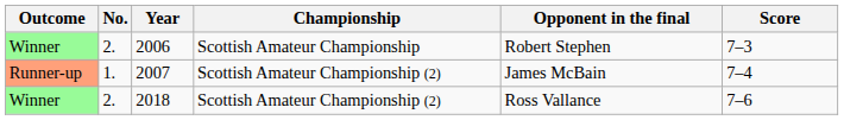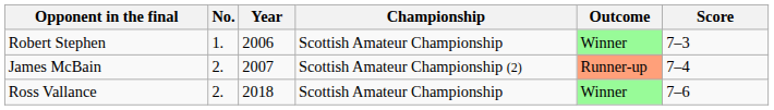 <table class="sortable wikitable">
 <tr>
-<th width="80">Outcome</th>
+<th width="200">Opponent in the final</th>
 <th width="20">No.</th>
 <th width="50">Year</th>
 <th width="280">Championship</th>
-<th width="200">Opponent in the final</th>
+<th width="80">Outcome</th>
 <th width="100">Score</th>
 </tr>
 <tr>
-<td style="background:#98fb98;">Winner</td>
-<td>2.</td>
+<td> Robert Stephen</td>
+<td>1.</td>
 <td>2006</td>
 <td>Scottish Amateur Championship</td>
-<td> Robert Stephen</td>
+<td style="background:#98fb98;">Winner</td>
 <td>7–3</td>
 </tr>
 <tr>
-<td style="background:#ffa07a;">Runner-up</td>
-<td>1.</td>
+<td> James McBain</td>
+<td>2.</td>
 <td>2007</td>
 <td>Scottish Amateur Championship <small>(2)</small></td>
-<td> James McBain</td>
+<td style="background:#ffa07a;">Runner-up</td>
 <td>7–4</td>
 </tr>
 <tr>
-<td style="background:#98fb98;">Winner</td>
+<td> Ross Vallance</td>
 <td>2.</td>
 <td>2018</td>
-<td>Scottish Amateur Championship <small>(2)</small></td>
-<td> Ross Vallance</td>
+<td>Scottish Amateur Championship</td>
+<td style="background:#98fb98;">Winner</td>
 <td>7–6</td>
 </tr>
 </table>
